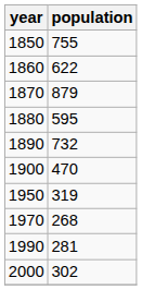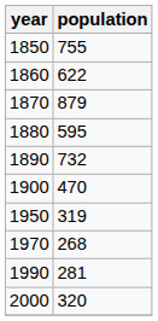 <table class="wikitable">
 <tr>
 <th>year</th>
 <th>population</th>
 </tr>
 <tr>
 <td>1850</td>
 <td>755</td>
 </tr>
 <tr>
 <td>1860</td>
 <td>622</td>
 </tr>
 <tr>
 <td>1870</td>
 <td>879</td>
 </tr>
 <tr>
 <td>1880</td>
 <td>595</td>
 </tr>
 <tr>
 <td>1890</td>
 <td>732</td>
 </tr>
 <tr>
 <td>1900</td>
 <td>470</td>
 </tr>
 <tr>
 <td>1950</td>
 <td>319</td>
 </tr>
 <tr>
 <td>1970</td>
 <td>268</td>
 </tr>
 <tr>
 <td>1990</td>
 <td>281</td>
 </tr>
 <tr>
 <td>2000</td>
-<td>302</td>
+<td>320</td>
 </tr>
 <tr>
 </tr>
 </table>
